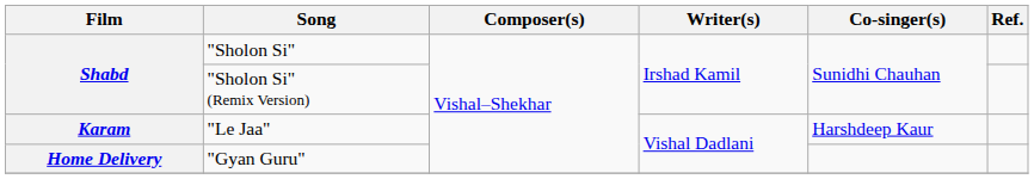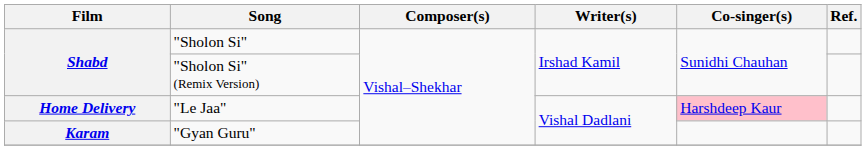 <table class="wikitable plainrowheaders" width="100%" textcolor:#000;">
 <tr>
 <th scope="col" width=20%><strong>Film</strong></th>
 <th scope="col" width=23%><strong>Song</strong></th>
 <th scope="col" width=21%><strong>Composer(s)</strong></th>
 <th scope="col" width=17%><strong>Writer(s)</strong></th>
 <th scope="col" width=18%><strong>Co-singer(s)</strong></th>
 <th scope="col" width=1%><strong>Ref.</strong></th>
 </tr>
 <tr>
 <th scope="row" rowspan="2"><em><a href='#'>Shabd</a></em></th>
 <td>"Sholon Si"</td>
 <td rowspan="4"><a href='#'>Vishal–Shekhar</a></td>
 <td rowspan="2"><a href='#'>Irshad Kamil</a></td>
 <td rowspan="2"><a href='#'>Sunidhi Chauhan</a></td>
 <td></td>
 </tr>
 <tr>
 <td>"Sholon Si"<br><small>(Remix Version)</small></td>
 <td></td>
 </tr>
 <tr>
-<th scope="row"><em><a href='#'>Karam</a></em></th>
+<th scope="row"><em><a href='#'>Home Delivery</a></em></th>
 <td>"Le Jaa"</td>
 <td rowspan="2"><a href='#'>Vishal Dadlani</a></td>
-<td><a href='#'>Harshdeep Kaur</a></td>
+<td style="background: pink;"><a href='#'>Harshdeep Kaur</a></td>
 <td></td>
 </tr>
 <tr>
-<th scope="row"><em><a href='#'>Home Delivery</a></em></th>
+<th scope="row"><em><a href='#'>Karam</a></em></th>
 <td>"Gyan Guru"</td>
 <td></td>
 <td></td>
 </tr>
 <tr>
 </tr>
 </table>
